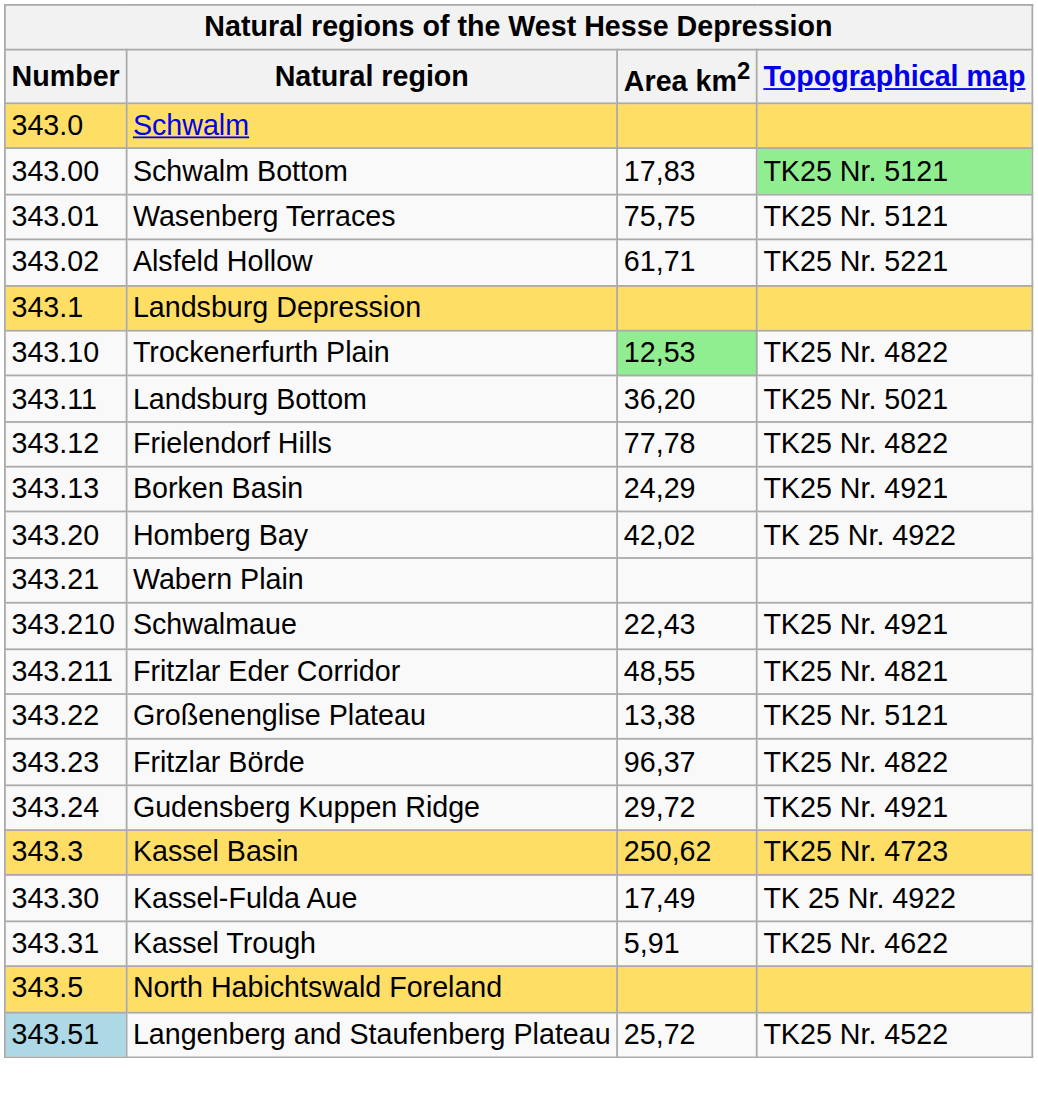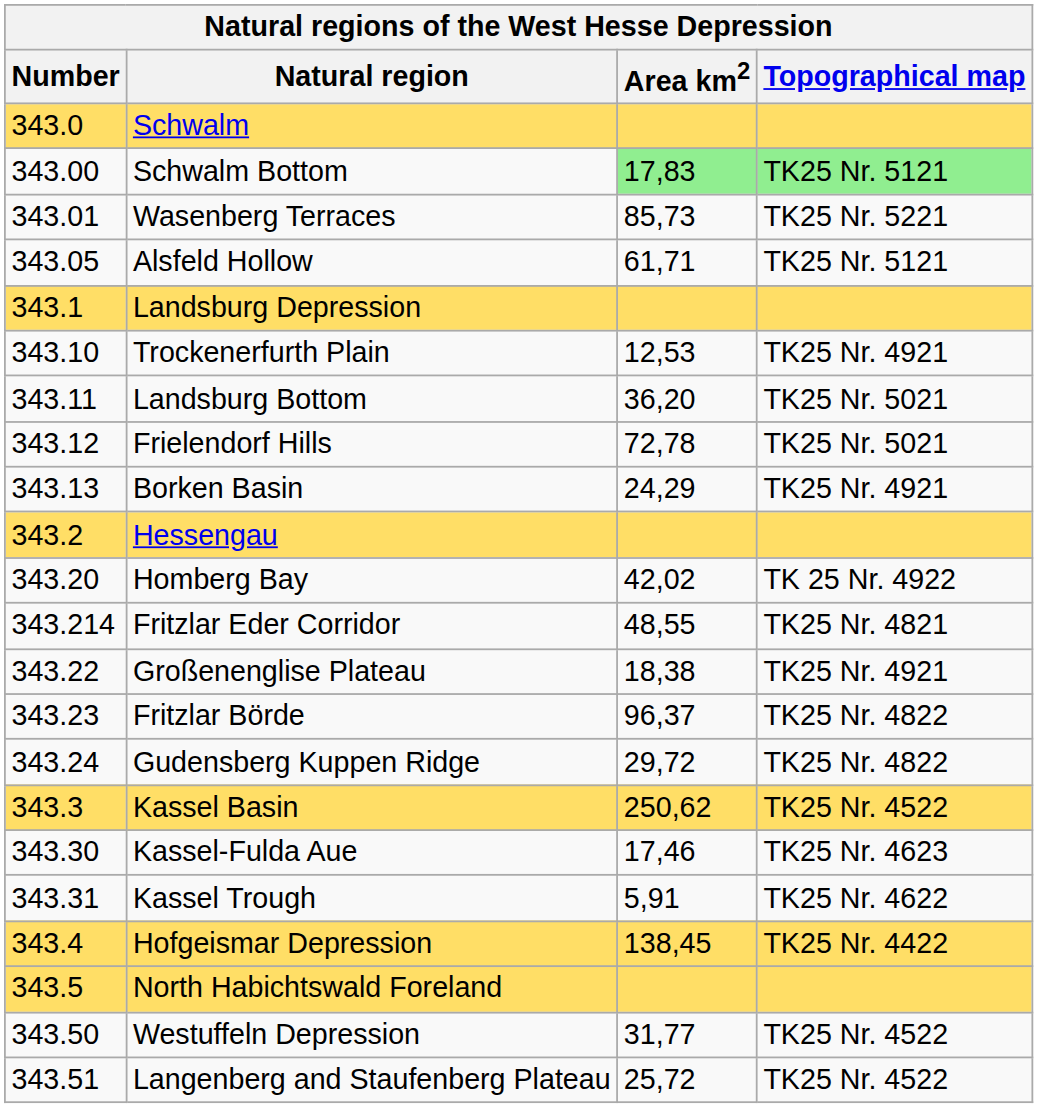 <table class="wikitable float-left">
 <tr class="hintergrundfarbe5">
 <th bgcolor="#FFDEAD" colspan="4" align="center">Natural regions of the West Hesse Depression</th>
 </tr>
 <tr>
 <th>Number</th>
 <th>Natural region</th>
 <th>Area km<sup>2</sup></th>
 <th><a href='#'>Topographical map</a></th>
 </tr>
 <tr bgcolor="#FFDE66">
 <td>343.0</td>
 <td><a href='#'>Schwalm</a></td>
 <td> </td>
 <td></td>
 </tr>
 <tr>
 <td>343.00</td>
 <td>Schwalm Bottom</td>
-<td>17,83</td>
+<td style="background: lightgreen;">17,83</td>
 <td style="background: lightgreen;">TK25 Nr. 5121</td>
 </tr>
 <tr>
 <td>343.01</td>
 <td>Wasenberg Terraces</td>
-<td>75,75</td>
-<td>TK25 Nr. 5121</td>
+<td>85,73</td>
+<td>TK25 Nr. 5221</td>
 </tr>
 <tr>
-<td>343.02</td>
+<td>343.05</td>
 <td>Alsfeld Hollow</td>
 <td>61,71</td>
-<td>TK25 Nr. 5221</td>
+<td>TK25 Nr. 5121</td>
 </tr>
 <tr bgcolor="#FFDE66">
 <td>343.1</td>
 <td>Landsburg Depression</td>
 <td> </td>
 <td></td>
 </tr>
 <tr>
 <td>343.10</td>
 <td>Trockenerfurth Plain</td>
-<td style="background: lightgreen;">12,53</td>
-<td>TK25 Nr. 4822</td>
+<td>12,53</td>
+<td>TK25 Nr. 4921</td>
 </tr>
 <tr>
 <td>343.11</td>
 <td>Landsburg Bottom</td>
 <td>36,20</td>
 <td>TK25 Nr. 5021</td>
 </tr>
 <tr>
 <td>343.12</td>
 <td>Frielendorf Hills</td>
-<td>77,78</td>
-<td>TK25 Nr. 4822</td>
+<td>72,78</td>
+<td>TK25 Nr. 5021</td>
 </tr>
 <tr>
 <td>343.13</td>
 <td>Borken Basin</td>
 <td>24,29</td>
 <td>TK25 Nr. 4921</td>
+</tr>
+<tr bgcolor="#FFDE66">
+<td>343.2</td>
+<td><a href='#'>Hessengau</a></td>
+<td> </td>
+<td></td>
 </tr>
 <tr>
 <td>343.20</td>
 <td>Homberg Bay</td>
 <td>42,02</td>
 <td>TK 25 Nr. 4922</td>
 </tr>
 <tr>
-<td>343.21</td>
-<td>Wabern Plain</td>
-<td> </td>
-<td></td>
-</tr>
-<tr>
-<td>343.210</td>
-<td>Schwalmaue</td>
-<td>22,43</td>
-<td>TK25 Nr. 4921</td>
-</tr>
-<tr>
-<td>343.211</td>
+<td>343.214</td>
 <td>Fritzlar Eder Corridor</td>
 <td>48,55</td>
 <td>TK25 Nr. 4821</td>
 </tr>
 <tr>
 <td>343.22</td>
 <td>Großenenglise Plateau</td>
-<td>13,38</td>
-<td>TK25 Nr. 5121</td>
+<td>18,38</td>
+<td>TK25 Nr. 4921</td>
 </tr>
 <tr>
 <td>343.23</td>
 <td>Fritzlar Börde</td>
 <td>96,37</td>
 <td>TK25 Nr. 4822</td>
 </tr>
 <tr>
 <td>343.24</td>
 <td>Gudensberg Kuppen Ridge</td>
 <td>29,72</td>
-<td>TK25 Nr. 4921</td>
+<td>TK25 Nr. 4822</td>
 </tr>
 <tr bgcolor="#FFDE66">
 <td>343.3</td>
 <td>Kassel Basin</td>
 <td>250,62</td>
-<td>TK25 Nr. 4723</td>
+<td>TK25 Nr. 4522</td>
 </tr>
 <tr>
 <td>343.30</td>
 <td>Kassel-Fulda Aue</td>
-<td>17,49</td>
-<td>TK 25 Nr. 4922</td>
+<td>17,46</td>
+<td>TK25 Nr. 4623</td>
 </tr>
 <tr>
 <td>343.31</td>
 <td>Kassel Trough</td>
 <td>5,91</td>
 <td>TK25 Nr. 4622</td>
 </tr>
 <tr bgcolor="#FFDE66">
+<td>343.4</td>
+<td>Hofgeismar Depression</td>
+<td>138,45</td>
+<td>TK25 Nr. 4422</td>
+</tr>
+<tr bgcolor="#FFDE66">
 <td>343.5</td>
 <td>North Habichtswald Foreland</td>
 <td> </td>
 <td></td>
 </tr>
 <tr>
-<td style="background: lightblue;">343.51</td>
+<td>343.50</td>
+<td>Westuffeln Depression</td>
+<td>31,77</td>
+<td>TK25 Nr. 4522</td>
+</tr>
+<tr>
+<td>343.51</td>
 <td>Langenberg and Staufenberg Plateau</td>
 <td>25,72</td>
 <td>TK25 Nr. 4522</td>
 </tr>
 </table>
